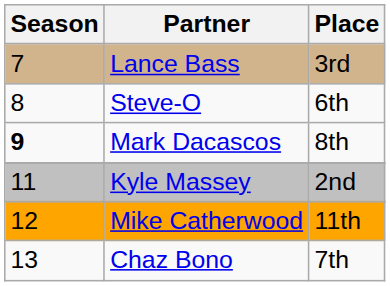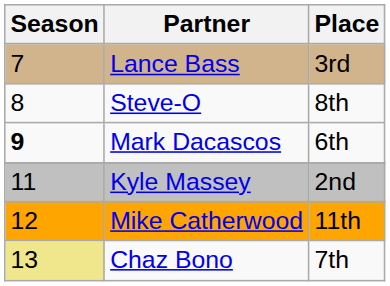 <table class="wikitable sortable" style="margin:auto;float:left;">
 <tr>
 <th>Season</th>
 <th>Partner</th>
 <th>Place</th>
 </tr>
 <tr bgcolor="tan">
 <td>7</td>
 <td><a href='#'>Lance Bass</a></td>
 <td>3rd</td>
 </tr>
 <tr>
 <td>8</td>
 <td><a href='#'>Steve-O</a></td>
-<td>6th</td>
+<td>8th</td>
 </tr>
 <tr>
 <td><strong>9</strong></td>
 <td><a href='#'>Mark Dacascos</a></td>
-<td>8th</td>
+<td>6th</td>
 </tr>
 <tr>
 </tr>
 <tr bgcolor="silver">
 <td>11</td>
 <td><a href='#'>Kyle Massey</a></td>
 <td>2nd</td>
 </tr>
 <tr>
 </tr>
 <tr style="background:orange;">
 <td>12</td>
 <td><a href='#'>Mike Catherwood</a></td>
 <td>11th</td>
 </tr>
 <tr>
-<td>13</td>
+<td style="background: khaki;">13</td>
 <td><a href='#'>Chaz Bono</a></td>
 <td>7th</td>
 </tr>
 </table>
